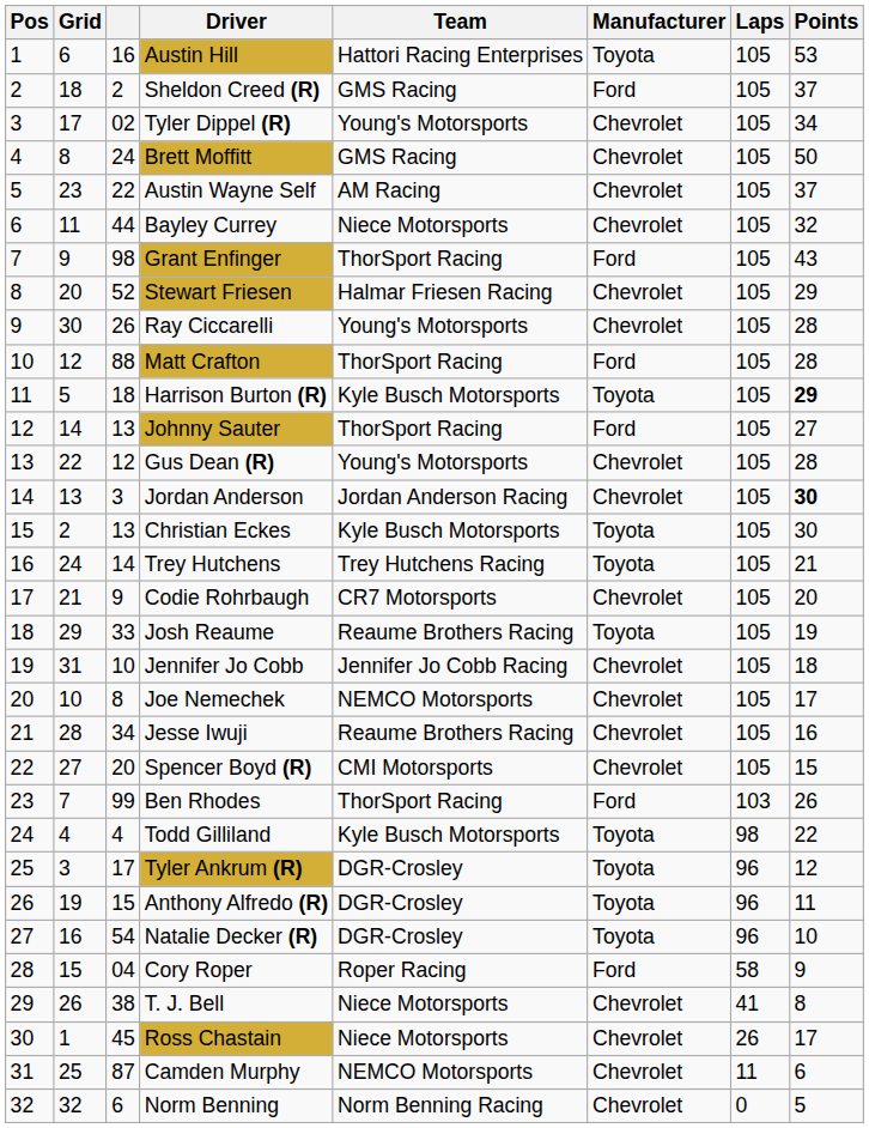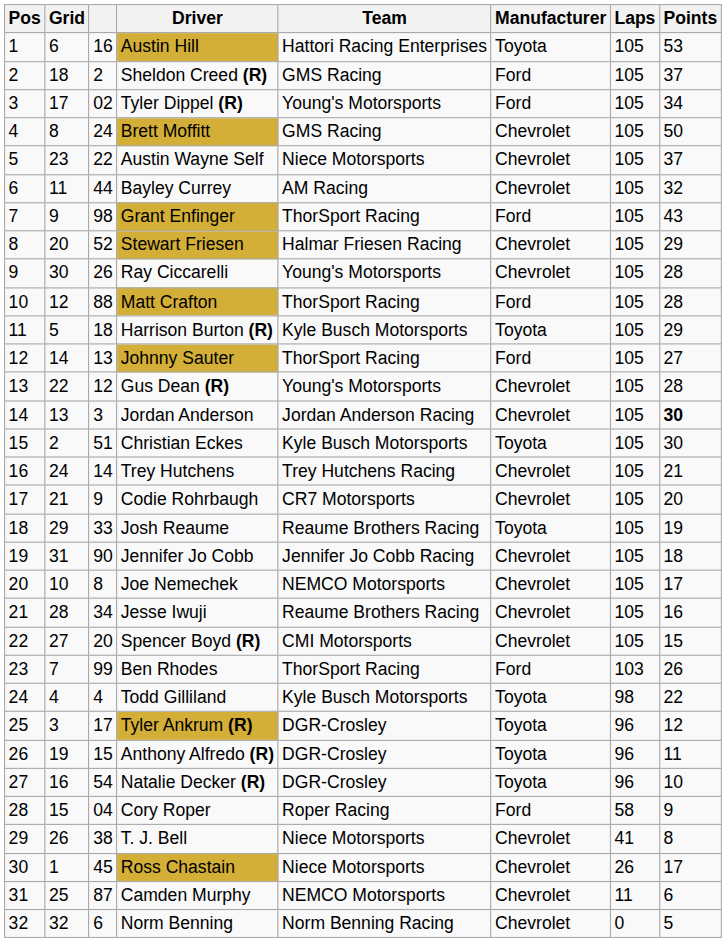 <table class="wikitable" style="font-size:98%">
 <tr>
 <th>Pos</th>
 <th>Grid</th>
 <th></th>
 <th>Driver</th>
 <th>Team</th>
 <th>Manufacturer</th>
 <th>Laps</th>
 <th>Points</th>
 </tr>
 <tr>
 <td>1</td>
 <td>6</td>
 <td>16</td>
 <td style="text-align:left;background:#D4AF37">Austin Hill</td>
 <td>Hattori Racing Enterprises</td>
 <td>Toyota</td>
 <td>105</td>
 <td>53</td>
 </tr>
 <tr>
 <td>2</td>
 <td>18</td>
 <td>2</td>
 <td>Sheldon Creed <strong>(R)</strong></td>
 <td>GMS Racing</td>
 <td>Ford</td>
 <td>105</td>
 <td>37</td>
 </tr>
 <tr>
 <td>3</td>
 <td>17</td>
 <td>02</td>
 <td>Tyler Dippel <strong>(R)</strong></td>
 <td>Young's Motorsports</td>
-<td>Chevrolet</td>
+<td>Ford</td>
 <td>105</td>
 <td>34</td>
 </tr>
 <tr>
 <td>4</td>
 <td>8</td>
 <td>24</td>
 <td style="text-align:left;background:#D4AF37">Brett Moffitt</td>
 <td>GMS Racing</td>
 <td>Chevrolet</td>
 <td>105</td>
 <td>50</td>
 </tr>
 <tr>
 <td>5</td>
 <td>23</td>
 <td>22</td>
 <td>Austin Wayne Self</td>
-<td>AM Racing</td>
+<td>Niece Motorsports</td>
 <td>Chevrolet</td>
 <td>105</td>
 <td>37</td>
 </tr>
 <tr>
 <td>6</td>
 <td>11</td>
 <td>44</td>
 <td>Bayley Currey</td>
-<td>Niece Motorsports</td>
+<td>AM Racing</td>
 <td>Chevrolet</td>
 <td>105</td>
 <td>32</td>
 </tr>
 <tr>
 <td>7</td>
 <td>9</td>
 <td>98</td>
 <td style="text-align:left;background:#D4AF37">Grant Enfinger</td>
 <td>ThorSport Racing</td>
 <td>Ford</td>
 <td>105</td>
 <td>43</td>
 </tr>
 <tr>
 <td>8</td>
 <td>20</td>
 <td>52</td>
 <td style="text-align:left;background:#D4AF37">Stewart Friesen</td>
 <td>Halmar Friesen Racing</td>
 <td>Chevrolet</td>
 <td>105</td>
 <td>29</td>
 </tr>
 <tr>
 <td>9</td>
 <td>30</td>
 <td>26</td>
 <td>Ray Ciccarelli</td>
 <td>Young's Motorsports</td>
 <td>Chevrolet</td>
 <td>105</td>
 <td>28</td>
 </tr>
 <tr>
 <td>10</td>
 <td>12</td>
 <td>88</td>
 <td style="text-align:left;background:#D4AF37">Matt Crafton</td>
 <td>ThorSport Racing</td>
 <td>Ford</td>
 <td>105</td>
 <td>28</td>
 </tr>
 <tr>
 <td>11</td>
 <td>5</td>
 <td>18</td>
 <td>Harrison Burton <strong>(R)</strong></td>
 <td>Kyle Busch Motorsports</td>
 <td>Toyota</td>
 <td>105</td>
-<td><strong>29</strong></td>
+<td>29</td>
 </tr>
 <tr>
 <td>12</td>
 <td>14</td>
 <td>13</td>
 <td style="text-align:left;background:#D4AF37">Johnny Sauter</td>
 <td>ThorSport Racing</td>
 <td>Ford</td>
 <td>105</td>
 <td>27</td>
 </tr>
 <tr>
 <td>13</td>
 <td>22</td>
 <td>12</td>
 <td>Gus Dean <strong>(R)</strong></td>
 <td>Young's Motorsports</td>
 <td>Chevrolet</td>
 <td>105</td>
 <td>28</td>
 </tr>
 <tr>
 <td>14</td>
 <td>13</td>
 <td>3</td>
 <td>Jordan Anderson</td>
 <td>Jordan Anderson Racing</td>
 <td>Chevrolet</td>
 <td>105</td>
 <td><strong>30</strong></td>
 </tr>
 <tr>
 <td>15</td>
 <td>2</td>
-<td>13</td>
+<td>51</td>
 <td>Christian Eckes</td>
 <td>Kyle Busch Motorsports</td>
 <td>Toyota</td>
 <td>105</td>
 <td>30</td>
 </tr>
 <tr>
 <td>16</td>
 <td>24</td>
 <td>14</td>
 <td>Trey Hutchens</td>
 <td>Trey Hutchens Racing</td>
-<td>Toyota</td>
+<td>Chevrolet</td>
 <td>105</td>
 <td>21</td>
 </tr>
 <tr>
 <td>17</td>
 <td>21</td>
 <td>9</td>
 <td>Codie Rohrbaugh</td>
 <td>CR7 Motorsports</td>
 <td>Chevrolet</td>
 <td>105</td>
 <td>20</td>
 </tr>
 <tr>
 <td>18</td>
 <td>29</td>
 <td>33</td>
 <td>Josh Reaume</td>
 <td>Reaume Brothers Racing</td>
 <td>Toyota</td>
 <td>105</td>
 <td>19</td>
 </tr>
 <tr>
 <td>19</td>
 <td>31</td>
-<td>10</td>
+<td>90</td>
 <td>Jennifer Jo Cobb</td>
 <td>Jennifer Jo Cobb Racing</td>
 <td>Chevrolet</td>
 <td>105</td>
 <td>18</td>
 </tr>
 <tr>
 <td>20</td>
 <td>10</td>
 <td>8</td>
 <td>Joe Nemechek</td>
 <td>NEMCO Motorsports</td>
 <td>Chevrolet</td>
 <td>105</td>
 <td>17</td>
 </tr>
 <tr>
 <td>21</td>
 <td>28</td>
 <td>34</td>
 <td>Jesse Iwuji</td>
 <td>Reaume Brothers Racing</td>
 <td>Chevrolet</td>
 <td>105</td>
 <td>16</td>
 </tr>
 <tr>
 <td>22</td>
 <td>27</td>
 <td>20</td>
 <td>Spencer Boyd <strong>(R)</strong></td>
 <td>CMI Motorsports</td>
 <td>Chevrolet</td>
 <td>105</td>
 <td>15</td>
 </tr>
 <tr>
 <td>23</td>
 <td>7</td>
 <td>99</td>
 <td>Ben Rhodes</td>
 <td>ThorSport Racing</td>
 <td>Ford</td>
 <td>103</td>
 <td>26</td>
 </tr>
 <tr>
 <td>24</td>
 <td>4</td>
 <td>4</td>
 <td>Todd Gilliland</td>
 <td>Kyle Busch Motorsports</td>
 <td>Toyota</td>
 <td>98</td>
 <td>22</td>
 </tr>
 <tr>
 <td>25</td>
 <td>3</td>
 <td>17</td>
 <td style="text-align:left;background:#D4AF37">Tyler Ankrum <strong>(R)</strong></td>
 <td>DGR-Crosley</td>
 <td>Toyota</td>
 <td>96</td>
 <td>12</td>
 </tr>
 <tr>
 <td>26</td>
 <td>19</td>
 <td>15</td>
 <td>Anthony Alfredo <strong>(R)</strong></td>
 <td>DGR-Crosley</td>
 <td>Toyota</td>
 <td>96</td>
 <td>11</td>
 </tr>
 <tr>
 <td>27</td>
 <td>16</td>
 <td>54</td>
 <td>Natalie Decker <strong>(R)</strong></td>
 <td>DGR-Crosley</td>
 <td>Toyota</td>
 <td>96</td>
 <td>10</td>
 </tr>
 <tr>
 <td>28</td>
 <td>15</td>
 <td>04</td>
 <td>Cory Roper</td>
 <td>Roper Racing</td>
 <td>Ford</td>
 <td>58</td>
 <td>9</td>
 </tr>
 <tr>
 <td>29</td>
 <td>26</td>
 <td>38</td>
 <td>T. J. Bell</td>
 <td>Niece Motorsports</td>
 <td>Chevrolet</td>
 <td>41</td>
 <td>8</td>
 </tr>
 <tr>
 <td>30</td>
 <td>1</td>
 <td>45</td>
 <td style="text-align:left;background:#D4AF37">Ross Chastain</td>
 <td>Niece Motorsports</td>
 <td>Chevrolet</td>
 <td>26</td>
 <td>17</td>
 </tr>
 <tr>
 <td>31</td>
 <td>25</td>
 <td>87</td>
 <td>Camden Murphy</td>
 <td>NEMCO Motorsports</td>
 <td>Chevrolet</td>
 <td>11</td>
 <td>6</td>
 </tr>
 <tr>
 <td>32</td>
 <td>32</td>
 <td>6</td>
 <td>Norm Benning</td>
 <td>Norm Benning Racing</td>
 <td>Chevrolet</td>
 <td>0</td>
 <td>5</td>
 </tr>
 <tr>
 </tr>
 </table>
